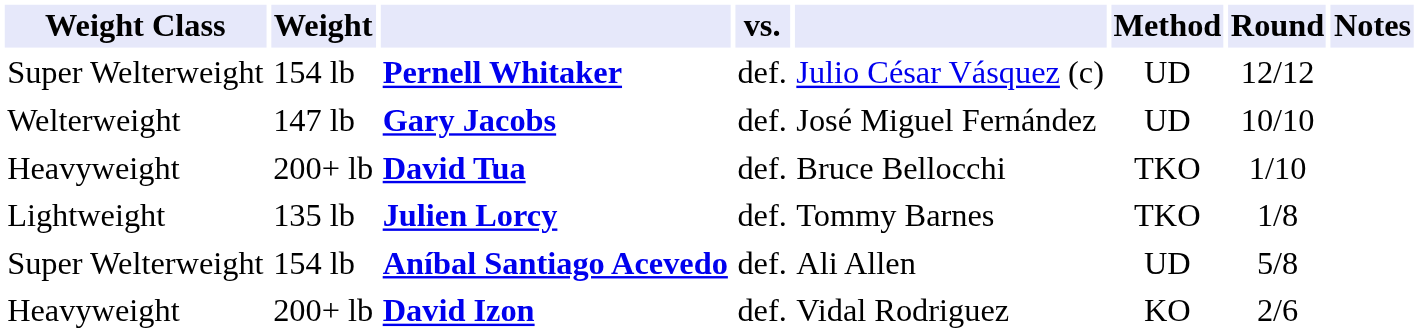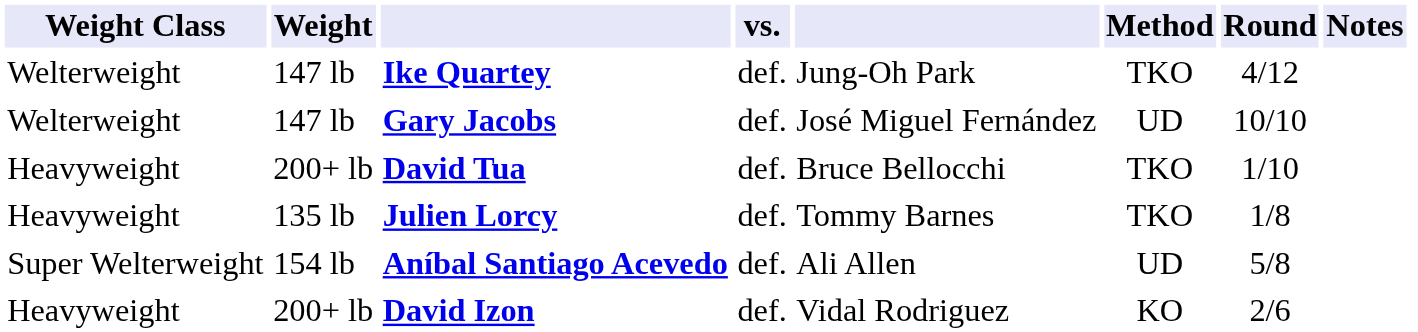 <table class="toccolours" style="font-size: 85%;">
 <tr>
 <th style="background:#e6e8fa; color:#000; text-align:center;">Weight Class</th>
 <th style="background:#e6e8fa; color:#000; text-align:center;">Weight</th>
 <th style="background:#e6e8fa; color:#000; text-align:center;"></th>
 <th style="background:#e6e8fa; color:#000; text-align:center;">vs.</th>
 <th style="background:#e6e8fa; color:#000; text-align:center;"></th>
 <th style="background:#e6e8fa; color:#000; text-align:center;">Method</th>
 <th style="background:#e6e8fa; color:#000; text-align:center;">Round</th>
 <th style="background:#e6e8fa; color:#000; text-align:center;">Notes</th>
 </tr>
 <tr>
-<td>Super Welterweight</td>
-<td>154 lb</td>
-<td><strong><a href='#'>Pernell Whitaker</a></strong></td>
+<td>Welterweight</td>
+<td>147 lb</td>
+<td><strong><a href='#'>Ike Quartey</a></strong></td>
 <td>def.</td>
-<td><a href='#'>Julio César Vásquez</a> (c)</td>
-<td align=center>UD</td>
-<td align=center>12/12</td>
+<td>Jung-Oh Park</td>
+<td align=center>TKO</td>
+<td align=center>4/12</td>
 <td></td>
 </tr>
 <tr>
 <td>Welterweight</td>
 <td>147 lb</td>
 <td><strong><a href='#'>Gary Jacobs</a></strong></td>
 <td>def.</td>
 <td>José Miguel Fernández</td>
 <td align=center>UD</td>
 <td align=center>10/10</td>
 </tr>
 <tr>
 <td>Heavyweight</td>
 <td>200+ lb</td>
 <td><strong><a href='#'>David Tua</a></strong></td>
 <td>def.</td>
 <td>Bruce Bellocchi</td>
 <td align=center>TKO</td>
 <td align=center>1/10</td>
 </tr>
 <tr>
-<td>Lightweight</td>
+<td>Heavyweight</td>
 <td>135 lb</td>
 <td><strong><a href='#'>Julien Lorcy</a></strong></td>
 <td>def.</td>
 <td>Tommy Barnes</td>
 <td align=center>TKO</td>
 <td align=center>1/8</td>
 </tr>
 <tr>
 <td>Super Welterweight</td>
 <td>154 lb</td>
 <td><strong><a href='#'>Aníbal Santiago Acevedo</a></strong></td>
 <td>def.</td>
 <td>Ali Allen</td>
 <td align=center>UD</td>
 <td align=center>5/8</td>
 </tr>
 <tr>
 <td>Heavyweight</td>
 <td>200+ lb</td>
 <td><strong><a href='#'>David Izon</a></strong></td>
 <td>def.</td>
 <td>Vidal Rodriguez</td>
 <td align=center>KO</td>
 <td align=center>2/6</td>
 </tr>
 </table>
